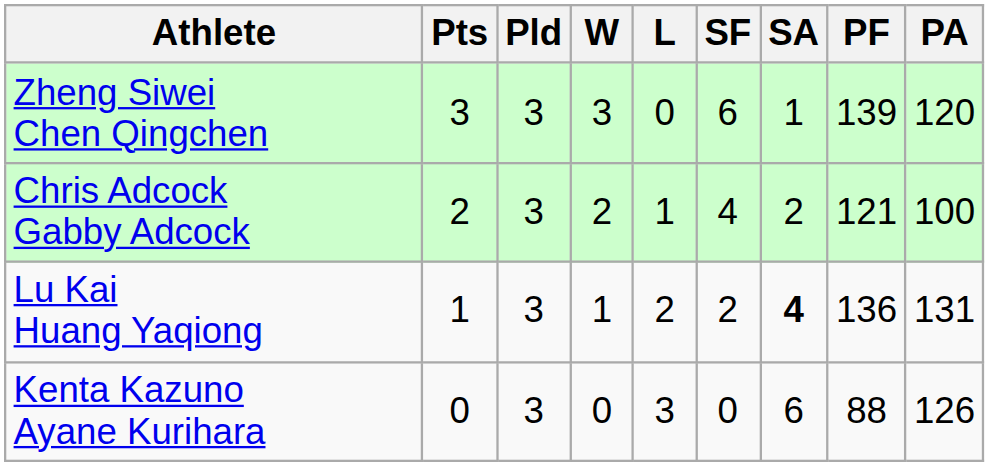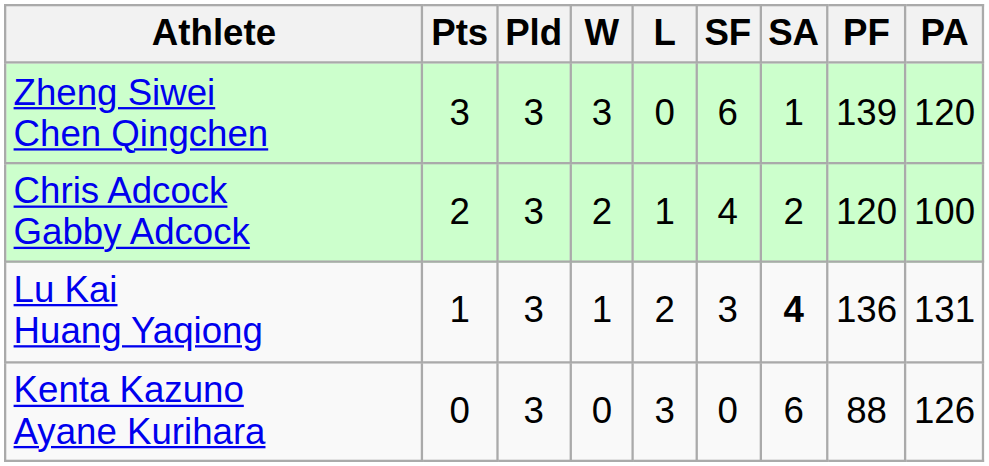 <table class=wikitable style="text-align:center">
 <tr>
 <th width=175>Athlete</th>
 <th width=20>Pts</th>
 <th width=20>Pld</th>
 <th width=20>W</th>
 <th width=20>L</th>
 <th width=20>SF</th>
 <th width=20>SA</th>
 <th width=20>PF</th>
 <th width=20>PA</th>
 </tr>
 <tr bgcolor=ccffcc>
 <td style="text-align:left"> <a href='#'>Zheng Siwei</a><br> <a href='#'>Chen Qingchen</a></td>
 <td>3</td>
 <td>3</td>
 <td>3</td>
 <td>0</td>
 <td>6</td>
 <td>1</td>
 <td>139</td>
 <td>120</td>
 </tr>
 <tr bgcolor=ccffcc>
 <td style="text-align:left"> <a href='#'>Chris Adcock</a><br> <a href='#'>Gabby Adcock</a></td>
 <td>2</td>
 <td>3</td>
 <td>2</td>
 <td>1</td>
 <td>4</td>
 <td>2</td>
-<td>121</td>
+<td>120</td>
 <td>100</td>
 </tr>
 <tr bgcolor=>
 <td style="text-align:left"> <a href='#'>Lu Kai</a><br> <a href='#'>Huang Yaqiong</a></td>
 <td>1</td>
 <td>3</td>
 <td>1</td>
 <td>2</td>
-<td>2</td>
+<td>3</td>
 <td><strong>4</strong></td>
 <td>136</td>
 <td>131</td>
 </tr>
 <tr bgcolor=>
 <td style="text-align:left"> <a href='#'>Kenta Kazuno</a><br> <a href='#'>Ayane Kurihara</a></td>
 <td>0</td>
 <td>3</td>
 <td>0</td>
 <td>3</td>
 <td>0</td>
 <td>6</td>
 <td>88</td>
 <td>126</td>
 </tr>
 </table>
